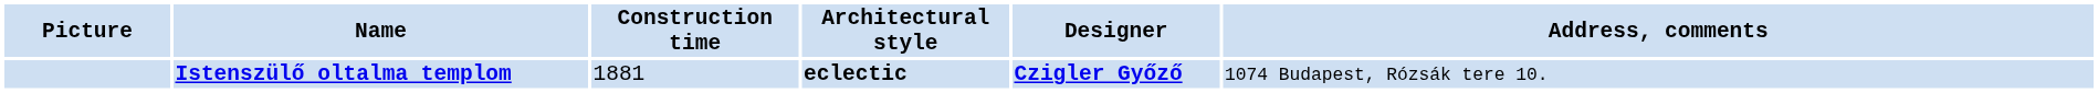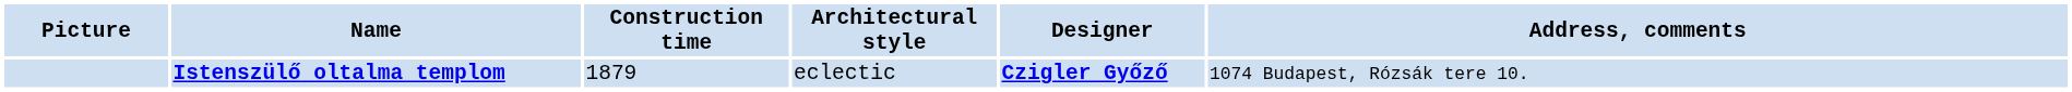 <table width="100%">
 <tr>
 <th bgcolor="#CEDFF2" width="8%">Picture</th>
 <th bgcolor="#CEDFF2" width="20%">Name</th>
 <th bgcolor="#CEDFF2" width="10%">Construction time</th>
 <th bgcolor="#CEDFF2" width="10%">Architectural style</th>
 <th bgcolor="#CEDFF2" width="10%">Designer</th>
 <th bgcolor="#CEDFF2" width="42%">Address, comments</th>
 </tr>
 <tr>
 <td bgcolor="#CEDFF2"></td>
 <td bgcolor="#CEDFF2"><strong><a href='#'>Istenszülő oltalma templom</a></strong></td>
-<td bgcolor="#CEDFF2">1881</td>
-<td bgcolor="#CEDFF2"><strong>eclectic</strong></td>
+<td bgcolor="#CEDFF2">1879</td>
+<td bgcolor="#CEDFF2">eclectic</td>
 <td bgcolor="#CEDFF2"><strong><a href='#'>Czigler Győző</a></strong></td>
 <td bgcolor="#CEDFF2"><small>1074 Budapest, Rózsák tere 10.</small></td>
 </tr>
 </table>
